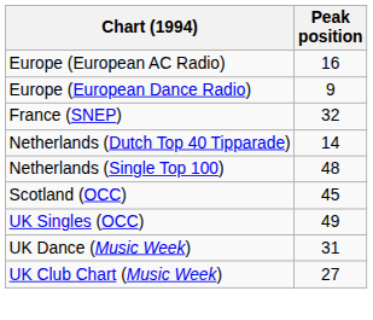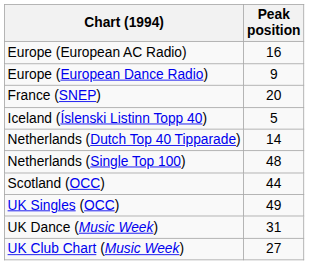 <table class="wikitable sortable">
 <tr>
 <th>Chart (1994)</th>
 <th>Peak<br>position</th>
 </tr>
 <tr>
 <td>Europe (European AC Radio)</td>
 <td align="center">16</td>
 </tr>
 <tr>
 <td>Europe (<a href='#'>European Dance Radio</a>)</td>
 <td align="center">9</td>
 </tr>
 <tr>
 <td>France (<a href='#'>SNEP</a>)</td>
-<td align="center">32</td>
+<td align="center">20</td>
+</tr>
+<tr>
+<td>Iceland (<a href='#'>Íslenski Listinn Topp 40</a>)</td>
+<td align="center">5</td>
 </tr>
 <tr>
 <td>Netherlands (<a href='#'>Dutch Top 40 Tipparade</a>)</td>
 <td align="center">14</td>
 </tr>
 <tr>
 <td>Netherlands (<a href='#'>Single Top 100</a>)</td>
 <td align="center">48</td>
 </tr>
 <tr>
 <td>Scotland (<a href='#'>OCC</a>)</td>
-<td align="center">45</td>
+<td align="center">44</td>
 </tr>
 <tr>
 <td><a href='#'>UK Singles</a> (<a href='#'>OCC</a>)</td>
 <td align="center">49</td>
 </tr>
 <tr>
 <td>UK Dance (<em><a href='#'>Music Week</a></em>)</td>
 <td align="center">31</td>
 </tr>
 <tr>
 <td><a href='#'>UK Club Chart</a> (<em><a href='#'>Music Week</a></em>)</td>
 <td align="center">27</td>
 </tr>
 </table>
